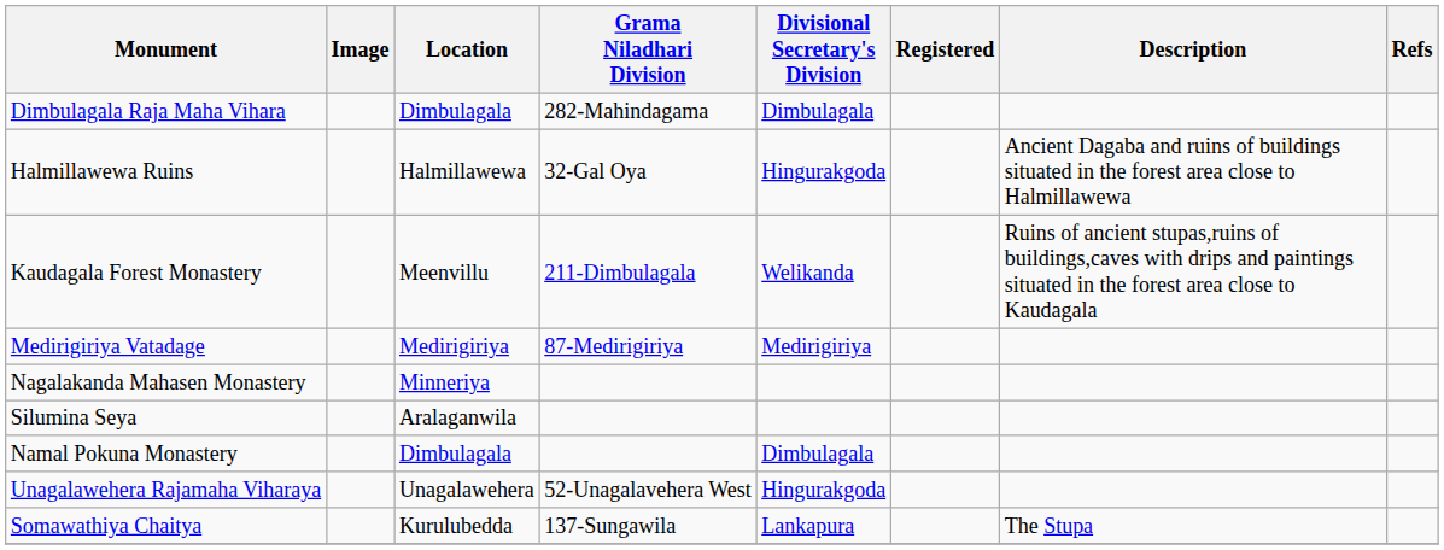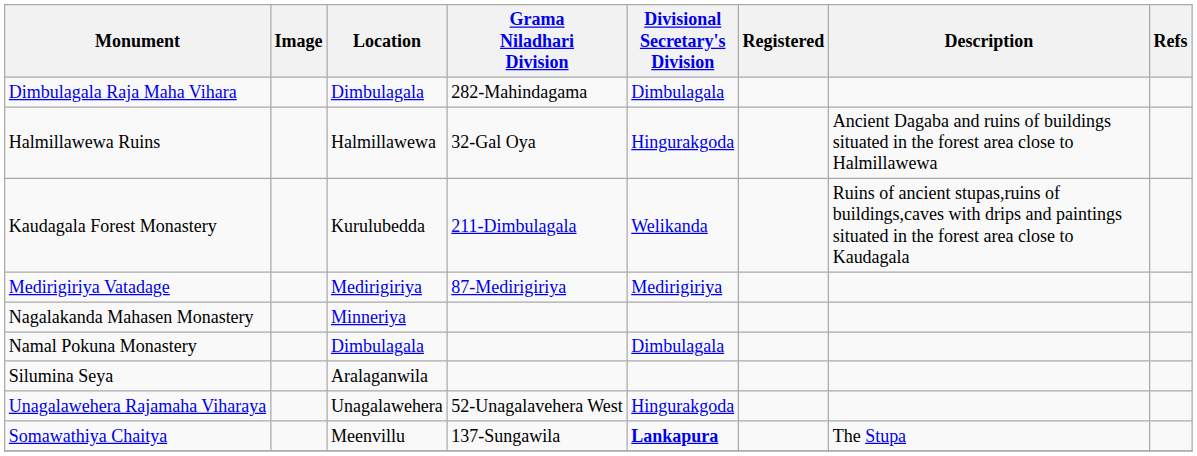 <table class="wikitable plainrowheaders sortable" style="font-size:90%; text-align:left;">
 <tr>
 <th>Monument</th>
 <th>Image</th>
 <th>Location</th>
 <th><a href='#'>Grama<br>Niladhari<br>Division</a></th>
 <th><a href='#'>Divisional<br>Secretary's<br>Division</a></th>
 <th>Registered</th>
 <th scope=col width=250px>Description</th>
 <th>Refs</th>
 </tr>
 <tr>
 <td><a href='#'>Dimbulagala Raja Maha Vihara</a></td>
 <td></td>
 <td><a href='#'>Dimbulagala</a></td>
 <td>282-Mahindagama</td>
 <td><a href='#'>Dimbulagala</a></td>
 <td align=center></td>
 <td></td>
 <td></td>
 </tr>
 <tr>
 <td>Halmillawewa Ruins</td>
 <td></td>
 <td>Halmillawewa</td>
 <td>32-Gal Oya</td>
 <td><a href='#'>Hingurakgoda</a></td>
 <td align=center></td>
 <td>Ancient Dagaba and ruins of buildings situated in the forest area close to Halmillawewa</td>
 <td></td>
 </tr>
 <tr>
 <td>Kaudagala Forest Monastery</td>
 <td></td>
-<td>Meenvillu</td>
+<td>Kurulubedda</td>
 <td><a href='#'>211-Dimbulagala</a></td>
 <td><a href='#'>Welikanda</a></td>
 <td align=center></td>
 <td>Ruins of ancient stupas,ruins of buildings,caves with drips and paintings situated in the forest area close to Kaudagala</td>
 <td></td>
 </tr>
 <tr>
 <td><a href='#'>Medirigiriya Vatadage</a></td>
 <td></td>
 <td><a href='#'>Medirigiriya</a></td>
 <td><a href='#'>87-Medirigiriya</a></td>
 <td><a href='#'>Medirigiriya</a></td>
 <td align=center></td>
 <td></td>
 <td></td>
 </tr>
 <tr>
 <td>Nagalakanda Mahasen Monastery</td>
 <td></td>
 <td><a href='#'>Minneriya</a></td>
 <td></td>
 <td></td>
 <td align=center></td>
 <td></td>
 <td></td>
 </tr>
 <tr>
+<td>Namal Pokuna Monastery</td>
+<td></td>
+<td><a href='#'>Dimbulagala</a></td>
+<td></td>
+<td><a href='#'>Dimbulagala</a></td>
+<td align=center></td>
+<td></td>
+<td></td>
+</tr>
+<tr>
 <td>Silumina Seya</td>
 <td></td>
 <td>Aralaganwila</td>
 <td></td>
 <td></td>
-<td align=center></td>
-<td></td>
-<td></td>
-</tr>
-<tr>
-<td>Namal Pokuna Monastery</td>
-<td></td>
-<td><a href='#'>Dimbulagala</a></td>
-<td></td>
-<td><a href='#'>Dimbulagala</a></td>
 <td align=center></td>
 <td></td>
 <td></td>
 </tr>
 <tr>
 <td><a href='#'>Unagalawehera Rajamaha Viharaya</a></td>
 <td></td>
 <td>Unagalawehera</td>
 <td>52-Unagalavehera West</td>
 <td><a href='#'>Hingurakgoda</a></td>
 <td align=center></td>
 <td></td>
 <td></td>
 </tr>
 <tr>
 <td><a href='#'>Somawathiya Chaitya</a></td>
 <td></td>
-<td>Kurulubedda</td>
+<td>Meenvillu</td>
 <td>137-Sungawila</td>
-<td><a href='#'>Lankapura</a></td>
+<td><strong><a href='#'>Lankapura</a></strong></td>
 <td align=center></td>
 <td>The <a href='#'>Stupa</a></td>
 <td></td>
 </tr>
 <tr>
 </tr>
 </table>
